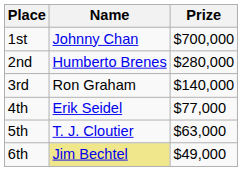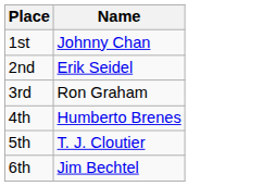 <table class="wikitable">
 <tr>
 <th bgcolor="#FFEBAD">Place</th>
 <th bgcolor="#FFEBAD">Name</th>
-<th bgcolor="#FFEBAD">Prize</th>
 </tr>
 <tr>
 <td>1st</td>
 <td><a href='#'>Johnny Chan</a></td>
-<td>$700,000</td>
 </tr>
 <tr>
 <td>2nd</td>
-<td><a href='#'>Humberto Brenes</a></td>
-<td>$280,000</td>
+<td><a href='#'>Erik Seidel</a></td>
 </tr>
 <tr>
 <td>3rd</td>
 <td>Ron Graham</td>
-<td>$140,000</td>
 </tr>
 <tr>
 <td>4th</td>
-<td><a href='#'>Erik Seidel</a></td>
-<td>$77,000</td>
+<td><a href='#'>Humberto Brenes</a></td>
 </tr>
 <tr>
 <td>5th</td>
 <td><a href='#'>T. J. Cloutier</a></td>
-<td>$63,000</td>
 </tr>
 <tr>
 <td>6th</td>
-<td style="background: khaki;"><a href='#'>Jim Bechtel</a></td>
-<td>$49,000</td>
+<td><a href='#'>Jim Bechtel</a></td>
 </tr>
 </table>
